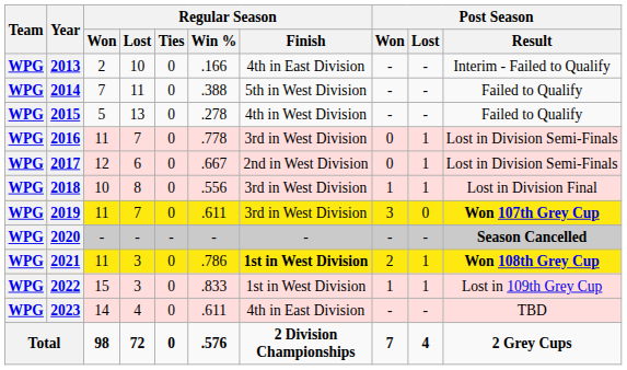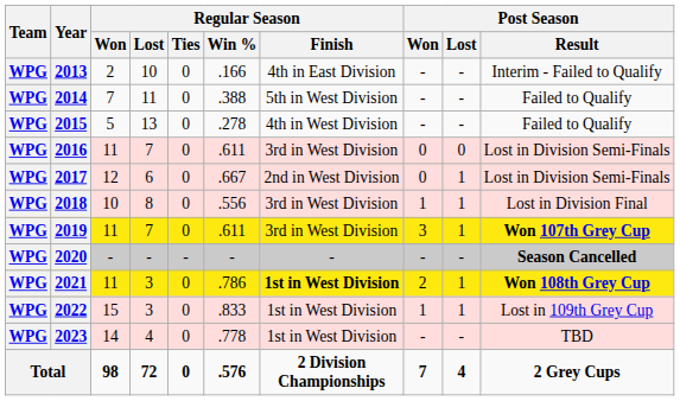 <table class="wikitable" style="font-size: 95%; text-align:center;">
 <tr>
 <th rowspan="2">Team</th>
 <th rowspan="2">Year</th>
 <th colspan="5">Regular Season</th>
 <th colspan="4">Post Season</th>
 </tr>
 <tr>
 <th>Won</th>
 <th>Lost</th>
 <th>Ties</th>
 <th>Win %</th>
 <th>Finish</th>
 <th>Won</th>
 <th>Lost</th>
 <th>Result</th>
 </tr>
 <tr>
 <th><a href='#'>WPG</a></th>
 <th><a href='#'>2013</a></th>
 <td>2</td>
 <td>10</td>
 <td>0</td>
 <td>.166</td>
 <td>4th in East Division</td>
 <td>-</td>
 <td>-</td>
 <td>Interim - Failed to Qualify</td>
 </tr>
 <tr>
 <th><a href='#'>WPG</a></th>
 <th><a href='#'>2014</a></th>
 <td>7</td>
 <td>11</td>
 <td>0</td>
 <td>.388</td>
 <td>5th in West Division</td>
 <td>-</td>
 <td>-</td>
 <td>Failed to Qualify</td>
 </tr>
 <tr>
 <th><a href='#'>WPG</a></th>
 <th><a href='#'>2015</a></th>
 <td>5</td>
 <td>13</td>
 <td>0</td>
 <td>.278</td>
 <td>4th in West Division</td>
 <td>-</td>
 <td>-</td>
 <td>Failed to Qualify</td>
 </tr>
 <tr ! style="background:#fdd;">
 <th><a href='#'>WPG</a></th>
 <th><a href='#'>2016</a></th>
 <td>11</td>
 <td>7</td>
 <td>0</td>
-<td>.778</td>
+<td>.611</td>
 <td>3rd in West Division</td>
 <td>0</td>
-<td>1</td>
+<td>0</td>
 <td>Lost in Division Semi-Finals</td>
 </tr>
 <tr ! style="background:#fdd;">
 <th><a href='#'>WPG</a></th>
 <th><a href='#'>2017</a></th>
 <td>12</td>
 <td>6</td>
 <td>0</td>
 <td>.667</td>
 <td>2nd in West Division</td>
 <td>0</td>
 <td>1</td>
 <td>Lost in Division Semi-Finals</td>
 </tr>
 <tr ! style="background:#fdd;">
 <th><a href='#'>WPG</a></th>
 <th><a href='#'>2018</a></th>
 <td>10</td>
 <td>8</td>
 <td>0</td>
 <td>.556</td>
 <td>3rd in West Division</td>
 <td>1</td>
 <td>1</td>
 <td>Lost in Division Final</td>
 </tr>
 <tr ! style="background:#FDE910;">
 <th><a href='#'>WPG</a></th>
 <th><a href='#'>2019</a></th>
 <td>11</td>
 <td>7</td>
 <td>0</td>
 <td>.611</td>
 <td>3rd in West Division</td>
 <td>3</td>
-<td>0</td>
+<td>1</td>
 <td><strong>Won <a href='#'>107th Grey Cup</a></strong></td>
 </tr>
 <tr ! style="background:#CACACA;">
 <th><a href='#'>WPG</a></th>
 <th><a href='#'>2020</a></th>
 <td>-</td>
 <td>-</td>
 <td>-</td>
 <td>-</td>
 <td>-</td>
 <td>-</td>
 <td>-</td>
 <td><strong>Season Cancelled</strong></td>
 </tr>
 <tr ! style="background:#FDE910;">
 <th><a href='#'>WPG</a></th>
 <th><a href='#'>2021</a></th>
 <td>11</td>
 <td>3</td>
 <td>0</td>
 <td>.786</td>
 <td><strong>1st in West Division</strong></td>
 <td>2</td>
 <td>1</td>
 <td><strong>Won <a href='#'>108th Grey Cup</a></strong></td>
 </tr>
 <tr ! style="background:#fdd;">
 <th><a href='#'>WPG</a></th>
 <th><a href='#'>2022</a></th>
 <td>15</td>
 <td>3</td>
 <td>0</td>
 <td>.833</td>
 <td>1st in West Division</td>
 <td>1</td>
 <td>1</td>
 <td>Lost in <a href='#'>109th Grey Cup</a></td>
 </tr>
 <tr ! style="background:#fdd;">
 <th><a href='#'>WPG</a></th>
 <th><a href='#'>2023</a></th>
 <td>14</td>
 <td>4</td>
 <td>0</td>
-<td>.611</td>
-<td>4th in East Division</td>
+<td>.778</td>
+<td>1st in West Division</td>
 <td>-</td>
 <td>-</td>
 <td>TBD</td>
 </tr>
 <tr>
 <th colspan="2"><strong>Total</strong></th>
 <td><strong>98</strong></td>
 <td><strong>72</strong></td>
 <td><strong>0</strong></td>
 <td><strong> .576 </strong></td>
 <td><strong>2 Division<br>Championships</strong></td>
 <td><strong>7</strong></td>
 <td><strong>4</strong></td>
 <td><strong>2 Grey Cups</strong></td>
 </tr>
 </table>
